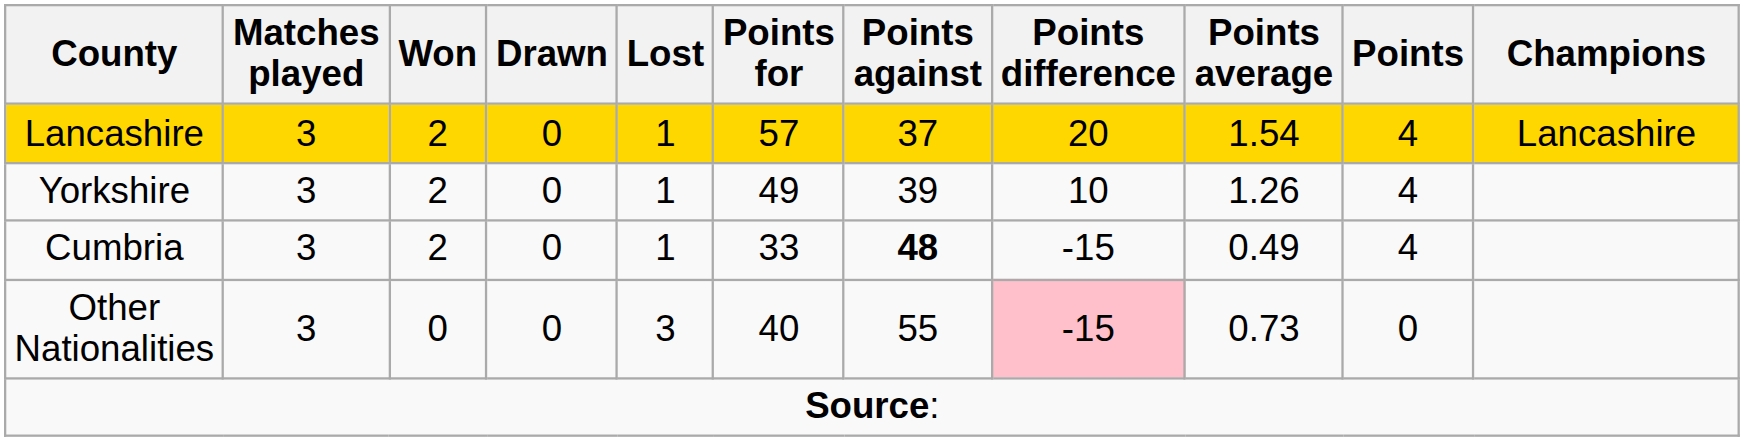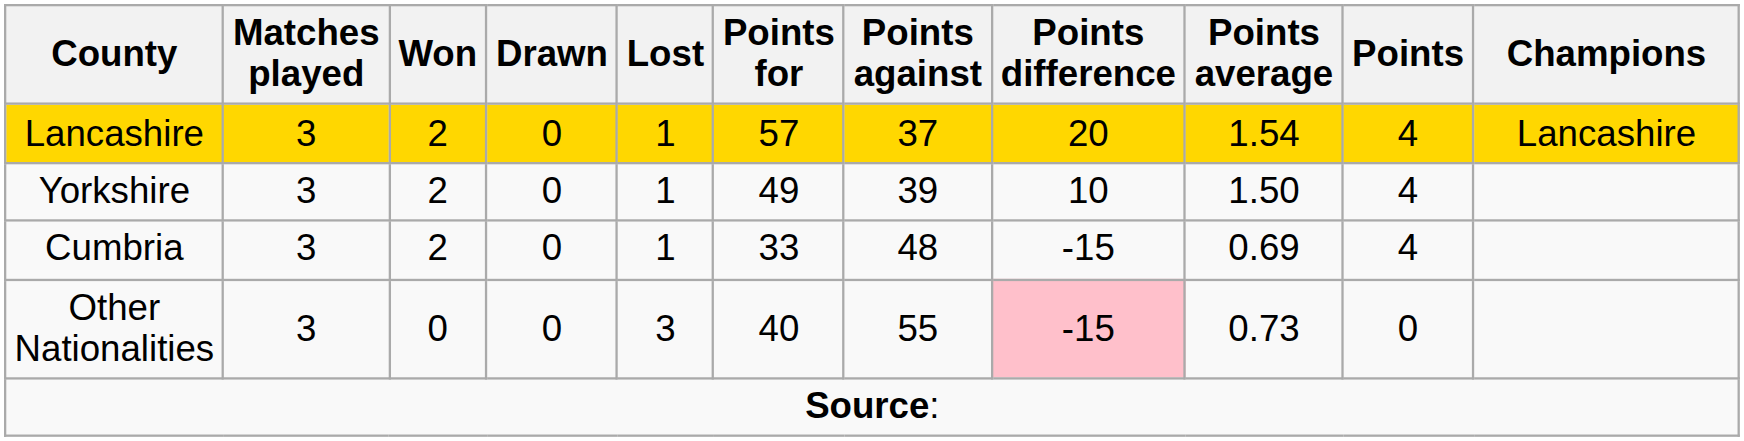 <table class="wikitable plainrowheaders" style="text-align: center; width: 60%">
 <tr>
 <th scope="col" style="width: 5%;">County</th>
 <th scope="col" style="width: 5%;">Matches played</th>
 <th scope="col" style="width: 5%;">Won</th>
 <th scope="col" style="width: 5%;">Drawn</th>
 <th scope="col" style="width: 5%;">Lost</th>
 <th scope="col" style="width: 5%;">Points for</th>
 <th scope="col" style="width: 5%;">Points against</th>
 <th scope="col" style="width: 5%;">Points difference</th>
 <th scope="col" style="width: 5%;">Points average</th>
 <th scope="col" style="width: 5%;">Points</th>
 <th scope="col" style="width: 15%;">Champions</th>
 </tr>
 <tr style="background: gold;">
 <td>Lancashire</td>
 <td>3</td>
 <td>2</td>
 <td>0</td>
 <td>1</td>
 <td>57</td>
 <td>37</td>
 <td>20</td>
 <td>1.54</td>
 <td>4</td>
 <td>Lancashire</td>
 </tr>
 <tr>
 <td>Yorkshire</td>
 <td>3</td>
 <td>2</td>
 <td>0</td>
 <td>1</td>
 <td>49</td>
 <td>39</td>
 <td>10</td>
-<td>1.26</td>
+<td>1.50</td>
 <td>4</td>
 <td></td>
 </tr>
 <tr>
 <td>Cumbria</td>
 <td>3</td>
 <td>2</td>
 <td>0</td>
 <td>1</td>
 <td>33</td>
-<td><strong>48</strong></td>
+<td>48</td>
 <td>-15</td>
-<td>0.49</td>
+<td>0.69</td>
 <td>4</td>
 <td></td>
 </tr>
 <tr>
 <td>Other Nationalities</td>
 <td>3</td>
 <td>0</td>
 <td>0</td>
 <td>3</td>
 <td>40</td>
 <td>55</td>
 <td style="background: pink;">-15</td>
 <td>0.73</td>
 <td>0</td>
 <td></td>
 </tr>
 <tr>
 <td colspan="11"><strong>Source</strong>:</td>
 </tr>
 </table>
